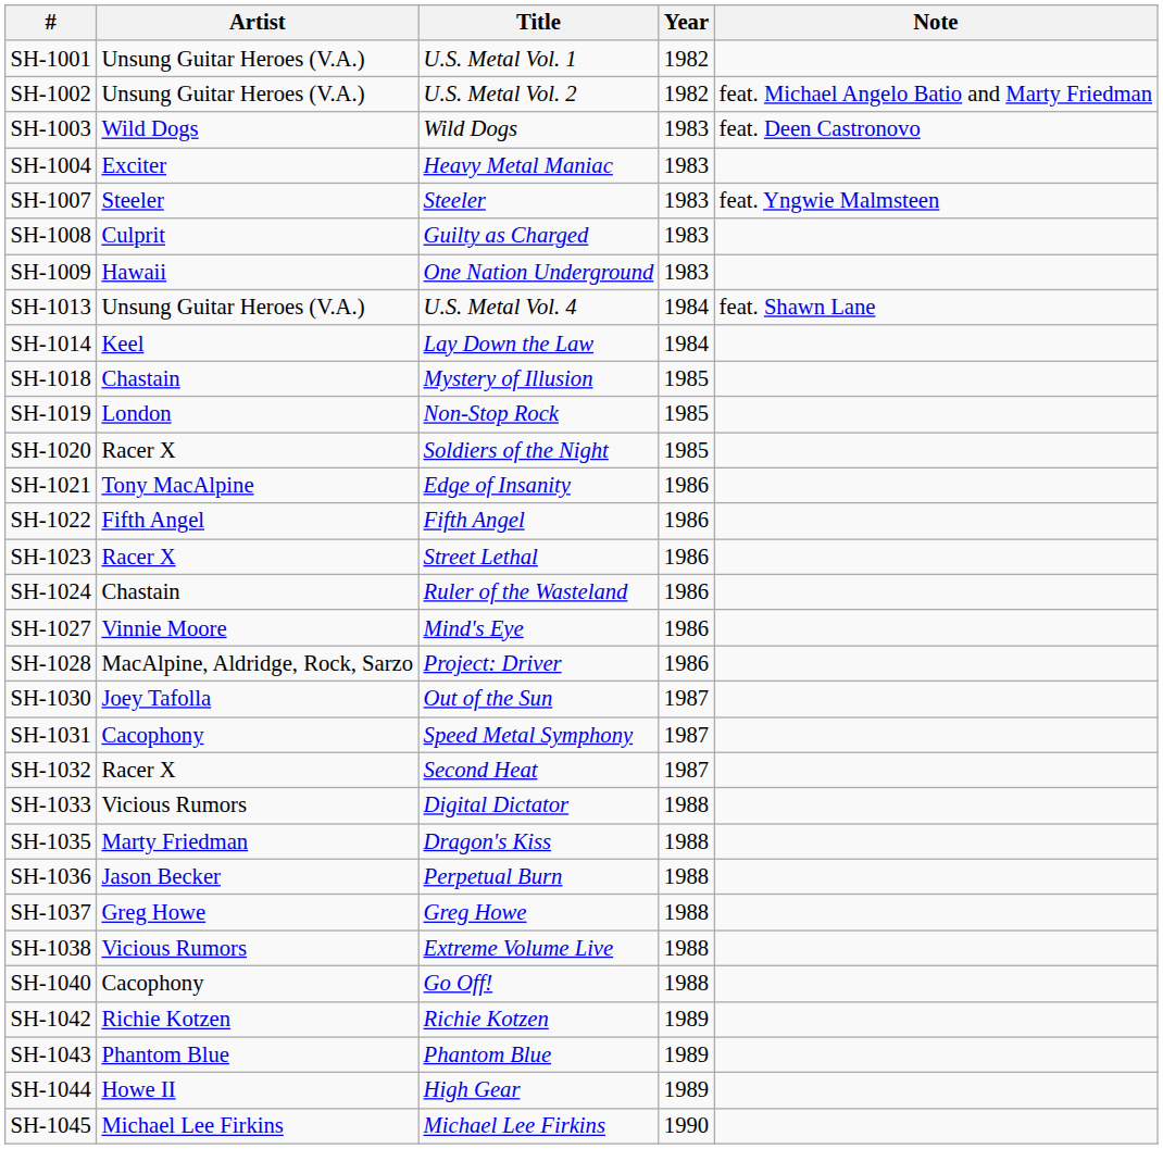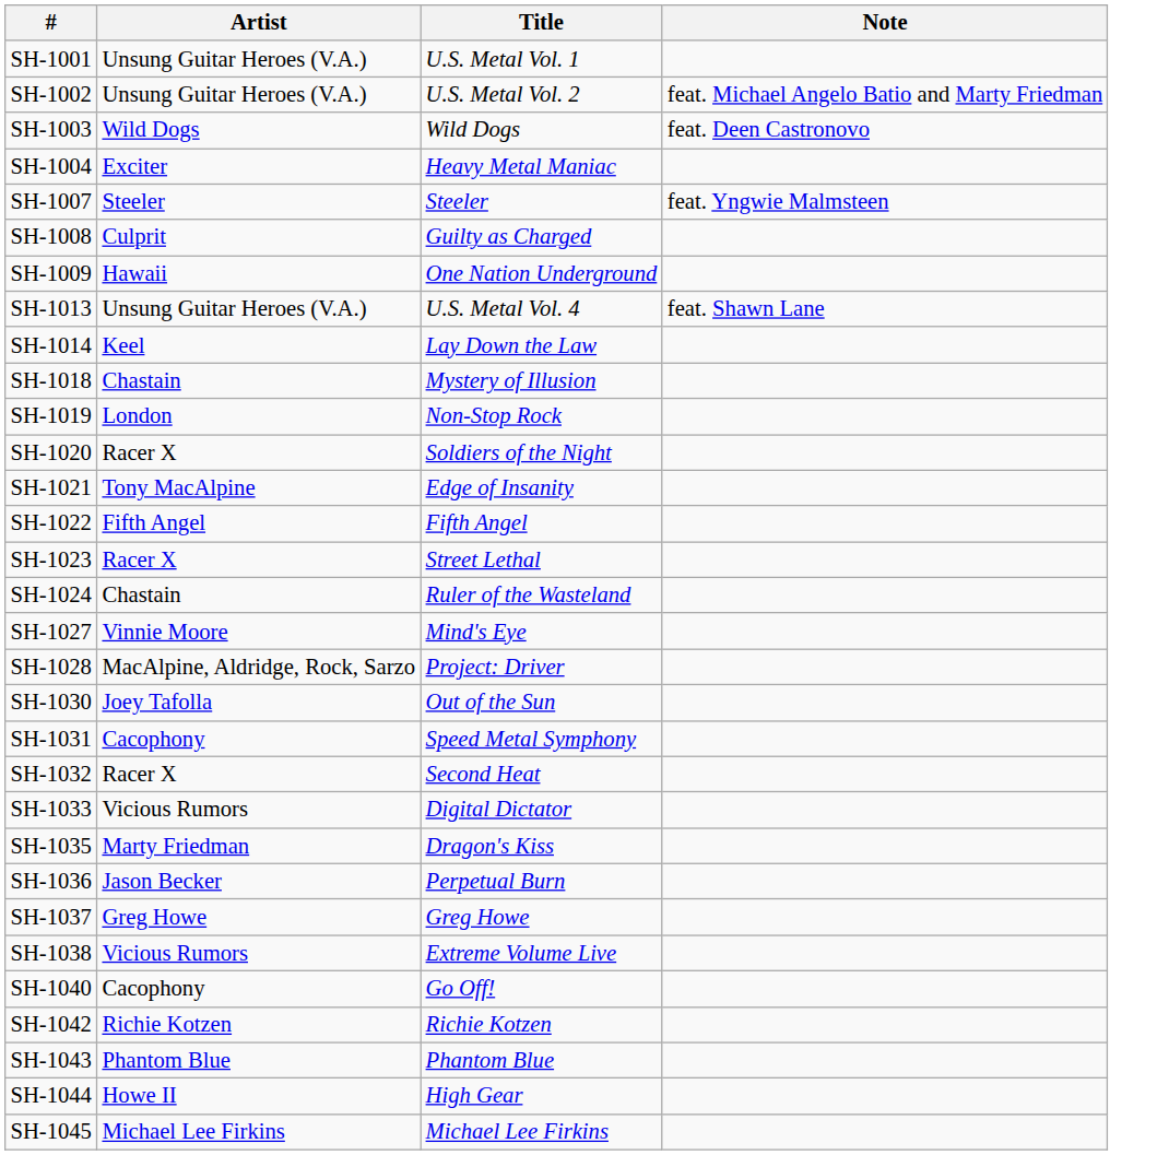 <table class="wikitable sortable">
 <tr>
 <th>#</th>
 <th>Artist</th>
 <th>Title</th>
-<th>Year</th>
 <th>Note</th>
 </tr>
 <tr>
 <td>SH-1001</td>
 <td>Unsung Guitar Heroes (V.A.)</td>
 <td><em>U.S. Metal Vol. 1</em></td>
-<td>1982</td>
 <td></td>
 </tr>
 <tr>
 <td>SH-1002</td>
 <td>Unsung Guitar Heroes (V.A.)</td>
 <td><em>U.S. Metal Vol. 2</em></td>
-<td>1982</td>
 <td>feat. <a href='#'>Michael Angelo Batio</a> and <a href='#'>Marty Friedman</a></td>
 </tr>
 <tr>
 <td>SH-1003</td>
 <td><a href='#'>Wild Dogs</a></td>
 <td><em>Wild Dogs</em></td>
-<td>1983</td>
 <td>feat. <a href='#'>Deen Castronovo</a></td>
 </tr>
 <tr>
 <td>SH-1004</td>
 <td><a href='#'>Exciter</a></td>
 <td><em><a href='#'>Heavy Metal Maniac</a></em></td>
-<td>1983</td>
 <td></td>
 </tr>
 <tr>
 <td>SH-1007</td>
 <td><a href='#'>Steeler</a></td>
 <td><em><a href='#'>Steeler</a></em></td>
-<td>1983</td>
 <td>feat. <a href='#'>Yngwie Malmsteen</a></td>
 </tr>
 <tr>
 <td>SH-1008</td>
 <td><a href='#'>Culprit</a></td>
 <td><em><a href='#'>Guilty as Charged</a></em></td>
-<td>1983</td>
 <td></td>
 </tr>
 <tr>
 <td>SH-1009</td>
 <td><a href='#'>Hawaii</a></td>
 <td><em><a href='#'>One Nation Underground</a></em></td>
-<td>1983</td>
 <td></td>
 </tr>
 <tr>
 <td>SH-1013</td>
 <td>Unsung Guitar Heroes (V.A.)</td>
 <td><em>U.S. Metal Vol. 4</em></td>
-<td>1984</td>
 <td>feat. <a href='#'>Shawn Lane</a></td>
 </tr>
 <tr>
 <td>SH-1014</td>
 <td><a href='#'>Keel</a></td>
 <td><em><a href='#'>Lay Down the Law</a></em></td>
-<td>1984</td>
 <td></td>
 </tr>
 <tr>
 <td>SH-1018</td>
 <td><a href='#'>Chastain</a></td>
 <td><em><a href='#'>Mystery of Illusion</a></em></td>
-<td>1985</td>
 <td></td>
 </tr>
 <tr>
 <td>SH-1019</td>
 <td><a href='#'>London</a></td>
 <td><em><a href='#'>Non-Stop Rock</a></em></td>
-<td>1985</td>
 <td></td>
 </tr>
 <tr>
 <td>SH-1020</td>
 <td>Racer X</td>
 <td><em><a href='#'>Soldiers of the Night</a></em></td>
-<td>1985</td>
 <td></td>
 </tr>
 <tr>
 <td>SH-1021</td>
 <td><a href='#'>Tony MacAlpine</a></td>
 <td><em><a href='#'>Edge of Insanity</a></em></td>
-<td>1986</td>
 <td></td>
 </tr>
 <tr>
 <td>SH-1022</td>
 <td><a href='#'>Fifth Angel</a></td>
 <td><em><a href='#'>Fifth Angel</a></em></td>
-<td>1986</td>
 <td></td>
 </tr>
 <tr>
 <td>SH-1023</td>
 <td><a href='#'>Racer X</a></td>
 <td><em><a href='#'>Street Lethal</a></em></td>
-<td>1986</td>
 <td></td>
 </tr>
 <tr>
 <td>SH-1024</td>
 <td>Chastain</td>
 <td><em><a href='#'>Ruler of the Wasteland</a></em></td>
-<td>1986</td>
 <td></td>
 </tr>
 <tr>
 <td>SH-1027</td>
 <td><a href='#'>Vinnie Moore</a></td>
 <td><em><a href='#'>Mind's Eye</a></em></td>
-<td>1986</td>
 <td></td>
 </tr>
 <tr>
 <td>SH-1028</td>
 <td>MacAlpine, Aldridge, Rock, Sarzo</td>
 <td><em><a href='#'>Project: Driver</a></em></td>
-<td>1986</td>
 <td></td>
 </tr>
 <tr>
 <td>SH-1030</td>
 <td><a href='#'>Joey Tafolla</a></td>
 <td><em><a href='#'>Out of the Sun</a></em></td>
-<td>1987</td>
 <td></td>
 </tr>
 <tr>
 <td>SH-1031</td>
 <td><a href='#'>Cacophony</a></td>
 <td><em><a href='#'>Speed Metal Symphony</a></em></td>
-<td>1987</td>
 <td></td>
 </tr>
 <tr>
 <td>SH-1032</td>
 <td>Racer X</td>
 <td><em><a href='#'>Second Heat</a></em></td>
-<td>1987</td>
 <td></td>
 </tr>
 <tr>
 <td>SH-1033</td>
 <td>Vicious Rumors</td>
 <td><em><a href='#'>Digital Dictator</a></em></td>
-<td>1988</td>
 <td></td>
 </tr>
 <tr>
 <td>SH-1035</td>
 <td><a href='#'>Marty Friedman</a></td>
 <td><em><a href='#'>Dragon's Kiss</a></em></td>
-<td>1988</td>
 <td></td>
 </tr>
 <tr>
 <td>SH-1036</td>
 <td><a href='#'>Jason Becker</a></td>
 <td><em><a href='#'>Perpetual Burn</a></em></td>
-<td>1988</td>
 <td></td>
 </tr>
 <tr>
 <td>SH-1037</td>
 <td><a href='#'>Greg Howe</a></td>
 <td><em><a href='#'>Greg Howe</a></em></td>
-<td>1988</td>
 <td></td>
 </tr>
 <tr>
 <td>SH-1038</td>
 <td><a href='#'>Vicious Rumors</a></td>
 <td><em><a href='#'>Extreme Volume Live</a></em></td>
-<td>1988</td>
 <td></td>
 </tr>
 <tr>
 <td>SH-1040</td>
 <td>Cacophony</td>
 <td><em><a href='#'>Go Off!</a></em></td>
-<td>1988</td>
 <td></td>
 </tr>
 <tr>
 <td>SH-1042</td>
 <td><a href='#'>Richie Kotzen</a></td>
 <td><em><a href='#'>Richie Kotzen</a></em></td>
-<td>1989</td>
 <td></td>
 </tr>
 <tr>
 <td>SH-1043</td>
 <td><a href='#'>Phantom Blue</a></td>
 <td><em><a href='#'>Phantom Blue</a></em></td>
-<td>1989</td>
 <td></td>
 </tr>
 <tr>
 <td>SH-1044</td>
 <td><a href='#'>Howe II</a></td>
 <td><em><a href='#'>High Gear</a></em></td>
-<td>1989</td>
 <td></td>
 </tr>
 <tr>
 <td>SH-1045</td>
 <td><a href='#'>Michael Lee Firkins</a></td>
 <td><em><a href='#'>Michael Lee Firkins</a></em></td>
-<td>1990</td>
 <td></td>
 </tr>
 </table>
